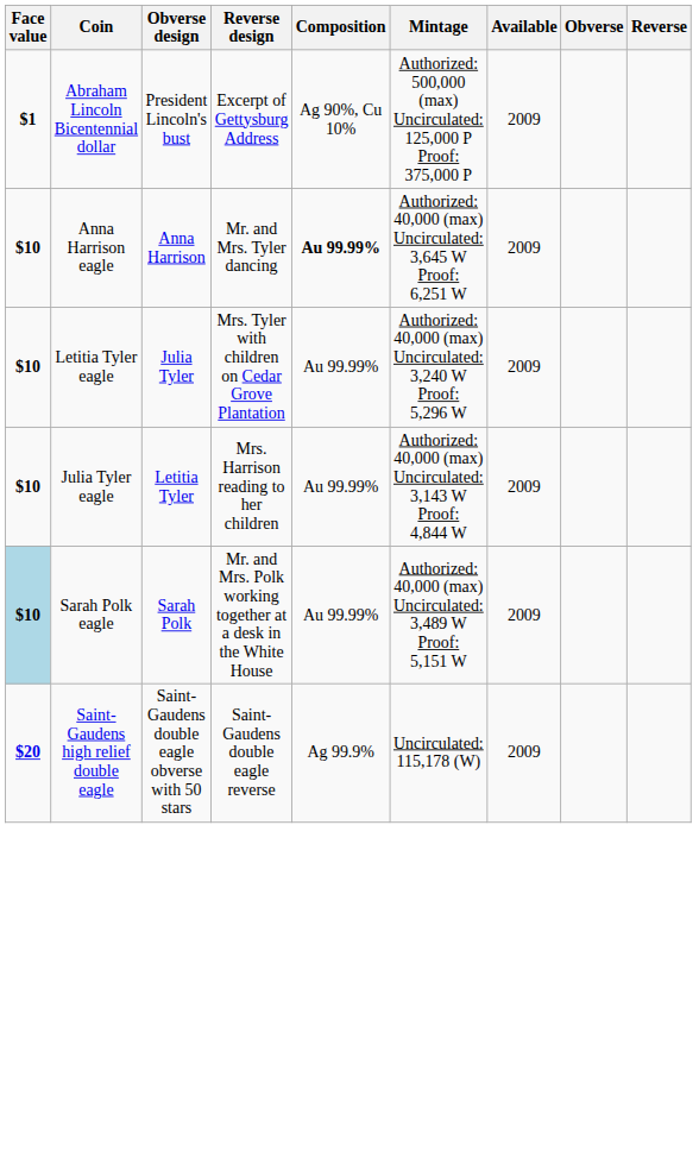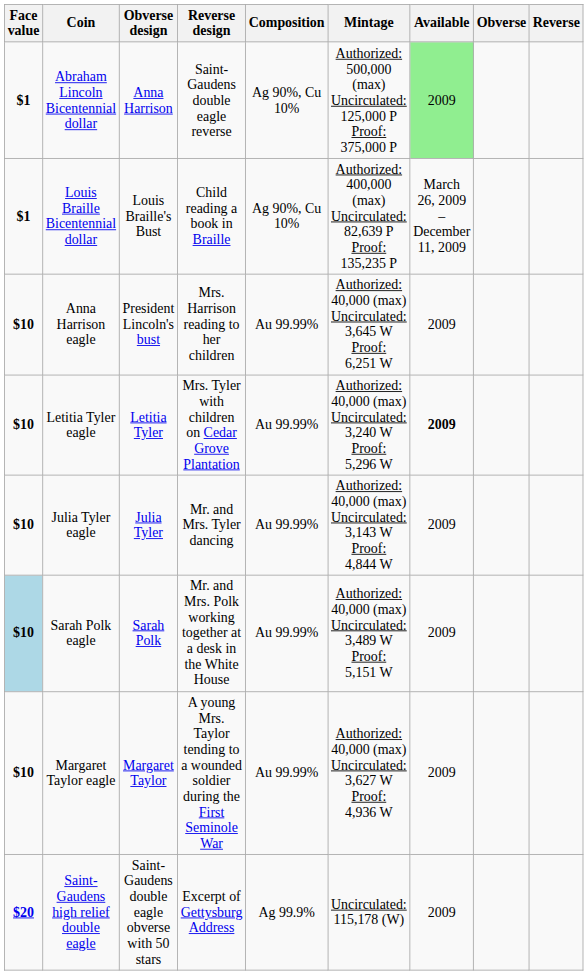 <table class="wikitable">
 <tr>
 <th width="5%">Face value</th>
 <th width="15%">Coin</th>
 <th width="15%">Obverse design</th>
 <th width="15%">Reverse design</th>
 <th width="15%">Composition</th>
 <th width="15%">Mintage</th>
 <th width="10%">Available</th>
 <th>Obverse</th>
 <th>Reverse</th>
 </tr>
 <tr>
 <td align="center"><strong>$1</strong></td>
 <td align="center"><a href='#'>Abraham Lincoln Bicentennial dollar</a></td>
-<td align="center">President Lincoln's <a href='#'>bust</a></td>
-<td align="center">Excerpt of <a href='#'>Gettysburg Address</a></td>
+<td align="center"><a href='#'>Anna Harrison</a></td>
+<td align="center">Saint-Gaudens double eagle reverse</td>
 <td align="center">Ag 90%, Cu 10%</td>
 <td align="center"><u>Authorized:</u><br>500,000 (max)<br><u>Uncirculated:</u><br>125,000 P<br><u>Proof:</u><br>375,000 P</td>
-<td align="center">2009</td>
+<td align="center" style="background: lightgreen;">2009</td>
+<td></td>
+<td></td>
+</tr>
+<tr>
+<td align="center"><strong>$1</strong></td>
+<td align="center"><a href='#'>Louis Braille Bicentennial dollar</a></td>
+<td align="center">Louis Braille's Bust</td>
+<td align="center">Child reading a book in <a href='#'>Braille</a></td>
+<td align="center">Ag 90%, Cu 10%</td>
+<td align="center"><u>Authorized:</u><br>400,000 (max)<br><u>Uncirculated:</u><br>82,639 P<br><u>Proof:</u><br>135,235 P</td>
+<td align="center">March 26, 2009 – December 11, 2009</td>
 <td></td>
 <td></td>
 </tr>
 <tr>
 <td align="center"><strong>$10</strong></td>
 <td align="center">Anna Harrison eagle</td>
-<td align="center"><a href='#'>Anna Harrison</a></td>
-<td align="center">Mr. and Mrs. Tyler dancing</td>
-<td align="center"><strong>Au 99.99%</strong></td>
+<td align="center">President Lincoln's <a href='#'>bust</a></td>
+<td align="center">Mrs. Harrison reading to her children</td>
+<td align="center">Au 99.99%</td>
 <td align="center"><u>Authorized:</u><br>40,000 (max)<br><u>Uncirculated:</u><br>3,645 W<br><u>Proof:</u><br>6,251 W</td>
 <td align="center">2009</td>
 <td></td>
 <td></td>
 </tr>
 <tr>
 <td align="center"><strong>$10</strong></td>
 <td align="center">Letitia Tyler eagle</td>
-<td align="center"><a href='#'>Julia Tyler</a></td>
+<td align="center"><a href='#'>Letitia Tyler</a></td>
 <td align="center">Mrs. Tyler with children on <a href='#'>Cedar Grove Plantation</a></td>
 <td align="center">Au 99.99%</td>
 <td align="center"><u>Authorized:</u><br>40,000 (max)<br><u>Uncirculated:</u><br>3,240 W<br><u>Proof:</u><br>5,296 W</td>
-<td align="center">2009</td>
+<td align="center"><strong>2009</strong></td>
 <td></td>
 <td></td>
 </tr>
 <tr>
 <td align="center"><strong>$10</strong></td>
 <td align="center">Julia Tyler eagle</td>
-<td align="center"><a href='#'>Letitia Tyler</a></td>
-<td align="center">Mrs. Harrison reading to her children</td>
+<td align="center"><a href='#'>Julia Tyler</a></td>
+<td align="center">Mr. and Mrs. Tyler dancing</td>
 <td align="center">Au 99.99%</td>
 <td align="center"><u>Authorized:</u><br>40,000 (max)<br><u>Uncirculated:</u><br>3,143 W<br><u>Proof:</u><br>4,844 W</td>
 <td align="center">2009</td>
 <td></td>
 <td></td>
 </tr>
 <tr>
 <td align="center" style="background: lightblue;"><strong>$10</strong></td>
 <td align="center">Sarah Polk eagle</td>
 <td align="center"><a href='#'>Sarah Polk</a></td>
 <td align="center">Mr. and Mrs. Polk working together at a desk in the White House</td>
 <td align="center">Au 99.99%</td>
 <td align="center"><u>Authorized:</u><br>40,000 (max)<br><u>Uncirculated:</u><br>3,489 W<br><u>Proof:</u><br>5,151 W</td>
 <td align="center">2009</td>
 <td></td>
 <td></td>
 </tr>
 <tr>
+<td align="center"><strong>$10</strong></td>
+<td align="center">Margaret Taylor eagle</td>
+<td align="center"><a href='#'>Margaret Taylor</a></td>
+<td align="center">A young Mrs. Taylor tending to a wounded soldier during the <a href='#'>First Seminole War</a></td>
+<td align="center">Au 99.99%</td>
+<td align="center"><u>Authorized:</u><br>40,000 (max)<br><u>Uncirculated:</u><br>3,627 W<br><u>Proof:</u><br>4,936 W</td>
+<td align="center">2009</td>
+<td></td>
+<td></td>
+</tr>
+<tr>
 <td align="center"><strong><a href='#'>$20</a></strong></td>
 <td align="center"><a href='#'>Saint-Gaudens high relief double eagle</a></td>
 <td align="center">Saint-Gaudens double eagle obverse with 50 stars</td>
-<td align="center">Saint-Gaudens double eagle reverse</td>
+<td align="center">Excerpt of <a href='#'>Gettysburg Address</a></td>
 <td align="center">Ag 99.9%</td>
 <td align="center"><u>Uncirculated:</u><br>115,178 (W)</td>
 <td align="center">2009</td>
 <td></td>
 <td></td>
 </tr>
 </table>
